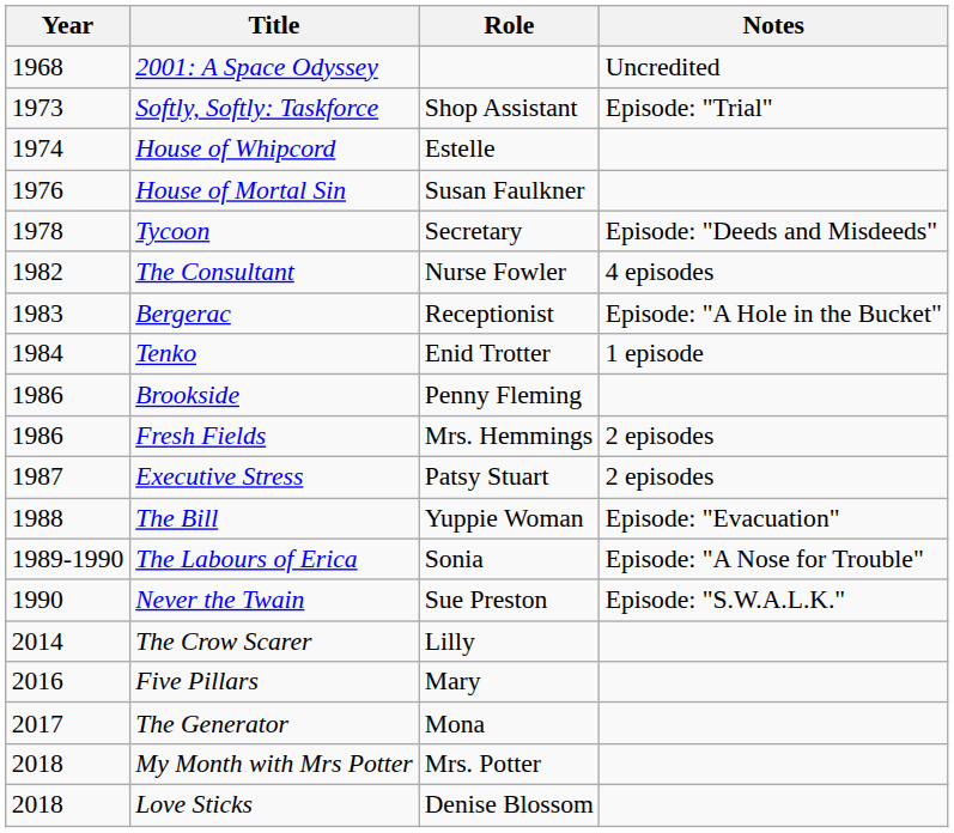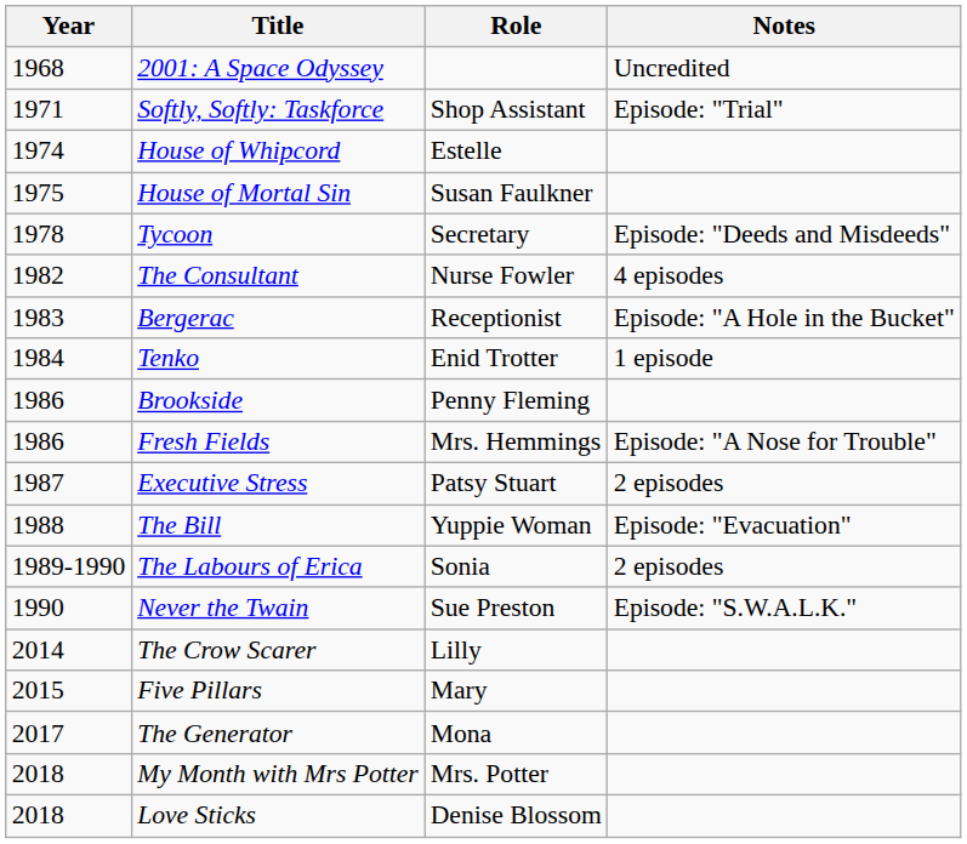 <table class="wikitable">
 <tr>
 <th>Year</th>
 <th>Title</th>
 <th>Role</th>
 <th>Notes</th>
 </tr>
 <tr>
 <td>1968</td>
 <td><em><a href='#'>2001: A Space Odyssey</a></em></td>
 <td></td>
 <td>Uncredited</td>
 </tr>
 <tr>
-<td>1973</td>
+<td>1971</td>
 <td><em><a href='#'>Softly, Softly: Taskforce</a></em></td>
 <td>Shop Assistant</td>
 <td>Episode: "Trial"</td>
 </tr>
 <tr>
 <td>1974</td>
 <td><em><a href='#'>House of Whipcord</a></em></td>
 <td>Estelle</td>
 <td></td>
 </tr>
 <tr>
-<td>1976</td>
+<td>1975</td>
 <td><em><a href='#'>House of Mortal Sin</a></em></td>
 <td>Susan Faulkner</td>
 <td></td>
 </tr>
 <tr>
 <td>1978</td>
 <td><em><a href='#'>Tycoon</a></em></td>
 <td>Secretary</td>
 <td>Episode: "Deeds and Misdeeds"</td>
 </tr>
 <tr>
 <td>1982</td>
 <td><em><a href='#'>The Consultant</a></em></td>
 <td>Nurse Fowler</td>
 <td>4 episodes</td>
 </tr>
 <tr>
 <td>1983</td>
 <td><em><a href='#'>Bergerac</a></em></td>
 <td>Receptionist</td>
 <td>Episode: "A Hole in the Bucket"</td>
 </tr>
 <tr>
 <td>1984</td>
 <td><em><a href='#'>Tenko</a></em></td>
 <td>Enid Trotter</td>
 <td>1 episode</td>
 </tr>
 <tr>
 <td>1986</td>
 <td><em><a href='#'>Brookside</a></em></td>
 <td>Penny Fleming</td>
 <td></td>
 </tr>
 <tr>
 <td>1986</td>
 <td><em><a href='#'>Fresh Fields</a></em></td>
 <td>Mrs. Hemmings</td>
-<td>2 episodes</td>
+<td>Episode: "A Nose for Trouble"</td>
 </tr>
 <tr>
 <td>1987</td>
 <td><em><a href='#'>Executive Stress</a></em></td>
 <td>Patsy Stuart</td>
 <td>2 episodes</td>
 </tr>
 <tr>
 <td>1988</td>
 <td><em><a href='#'>The Bill</a></em></td>
 <td>Yuppie Woman</td>
 <td>Episode: "Evacuation"</td>
 </tr>
 <tr>
 <td>1989-1990</td>
 <td><em><a href='#'>The Labours of Erica</a></em></td>
 <td>Sonia</td>
-<td>Episode: "A Nose for Trouble"</td>
+<td>2 episodes</td>
 </tr>
 <tr>
 <td>1990</td>
 <td><em><a href='#'>Never the Twain</a></em></td>
 <td>Sue Preston</td>
 <td>Episode: "S.W.A.L.K."</td>
 </tr>
 <tr>
 <td>2014</td>
 <td><em>The Crow Scarer</em></td>
 <td>Lilly</td>
 <td></td>
 </tr>
 <tr>
-<td>2016</td>
+<td>2015</td>
 <td><em>Five Pillars</em></td>
 <td>Mary</td>
 <td></td>
 </tr>
 <tr>
 <td>2017</td>
 <td><em>The Generator</em></td>
 <td>Mona</td>
 <td></td>
 </tr>
 <tr>
 <td>2018</td>
 <td><em>My Month with Mrs Potter</em></td>
 <td>Mrs. Potter</td>
 <td></td>
 </tr>
 <tr>
 <td>2018</td>
 <td><em>Love Sticks</em></td>
 <td>Denise Blossom</td>
 <td></td>
 </tr>
 </table>
